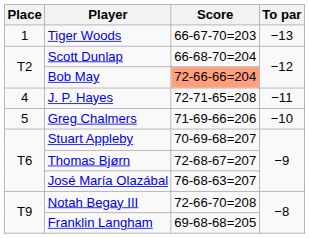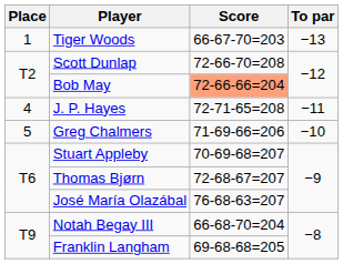 <table class="wikitable">
 <tr>
 <th>Place</th>
 <th>Player</th>
 <th>Score</th>
 <th>To par</th>
 </tr>
 <tr>
 <td align=center>1</td>
 <td> <a href='#'>Tiger Woods</a></td>
 <td align=center>66-67-70=203</td>
 <td align=center>−13</td>
 </tr>
 <tr>
 <td rowspan="2" align=center>T2</td>
 <td> <a href='#'>Scott Dunlap</a></td>
-<td align=center>66-68-70=204</td>
+<td align=center>72-66-70=208</td>
 <td rowspan="2" align=center>−12</td>
 </tr>
 <tr>
 <td> <a href='#'>Bob May</a></td>
 <td align=center style="background: lightsalmon;">72-66-66=204</td>
 </tr>
 <tr>
 <td align=center>4</td>
 <td> <a href='#'>J. P. Hayes</a></td>
 <td align=center>72-71-65=208</td>
 <td align=center>−11</td>
 </tr>
 <tr>
 <td align=center>5</td>
 <td> <a href='#'>Greg Chalmers</a></td>
 <td align=center>71-69-66=206</td>
 <td align=center>−10</td>
 </tr>
 <tr>
 <td rowspan="3" align=center>T6</td>
 <td> <a href='#'>Stuart Appleby</a></td>
 <td align=center>70-69-68=207</td>
 <td rowspan="3" align=center>−9</td>
 </tr>
 <tr>
 <td> <a href='#'>Thomas Bjørn</a></td>
 <td align=center>72-68-67=207</td>
 </tr>
 <tr>
 <td> <a href='#'>José María Olazábal</a></td>
 <td align=center>76-68-63=207</td>
 </tr>
 <tr>
 <td rowspan="2" align=center>T9</td>
 <td> <a href='#'>Notah Begay III</a></td>
-<td align=center>72-66-70=208</td>
+<td align=center>66-68-70=204</td>
 <td rowspan="2" align=center>−8</td>
 </tr>
 <tr>
 <td> <a href='#'>Franklin Langham</a></td>
 <td align=center>69-68-68=205</td>
 </tr>
 </table>
